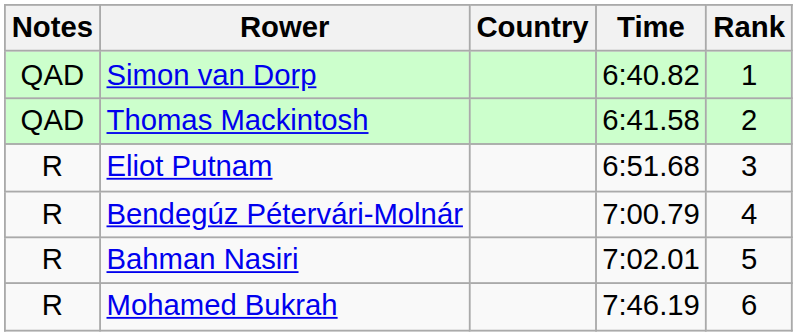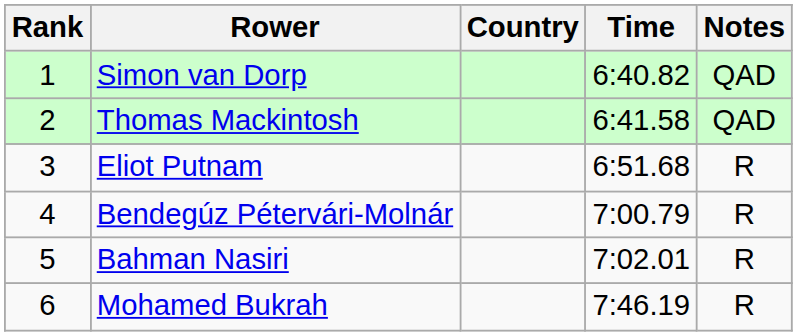 <table class="wikitable" style="text-align:center">
 <tr>
-<th>Notes</th>
+<th>Rank</th>
 <th>Rower</th>
 <th>Country</th>
 <th>Time</th>
-<th>Rank</th>
+<th>Notes</th>
 </tr>
 <tr bgcolor=ccffcc>
-<td>QAD</td>
+<td>1</td>
 <td align="left"><a href='#'>Simon van Dorp</a></td>
 <td align="left"></td>
 <td>6:40.82</td>
-<td>1</td>
+<td>QAD</td>
 </tr>
 <tr bgcolor=ccffcc>
-<td>QAD</td>
+<td>2</td>
 <td align="left"><a href='#'>Thomas Mackintosh</a></td>
 <td align="left"></td>
 <td>6:41.58</td>
-<td>2</td>
+<td>QAD</td>
 </tr>
 <tr>
-<td>R</td>
+<td>3</td>
 <td align="left"><a href='#'>Eliot Putnam</a></td>
 <td align="left"></td>
 <td>6:51.68</td>
-<td>3</td>
+<td>R</td>
 </tr>
 <tr>
-<td>R</td>
+<td>4</td>
 <td align="left"><a href='#'>Bendegúz Pétervári-Molnár</a></td>
 <td align="left"></td>
 <td>7:00.79</td>
-<td>4</td>
+<td>R</td>
 </tr>
 <tr>
-<td>R</td>
+<td>5</td>
 <td align="left"><a href='#'>Bahman Nasiri</a></td>
 <td align="left"></td>
 <td>7:02.01</td>
-<td>5</td>
+<td>R</td>
 </tr>
 <tr>
-<td>R</td>
+<td>6</td>
 <td align="left"><a href='#'>Mohamed Bukrah</a></td>
 <td align="left"></td>
 <td>7:46.19</td>
-<td>6</td>
+<td>R</td>
 </tr>
 </table>
